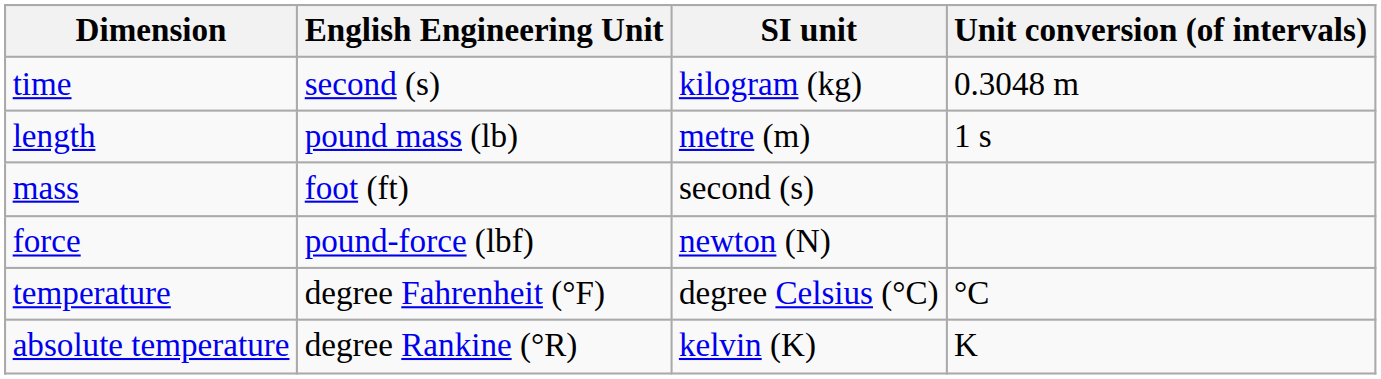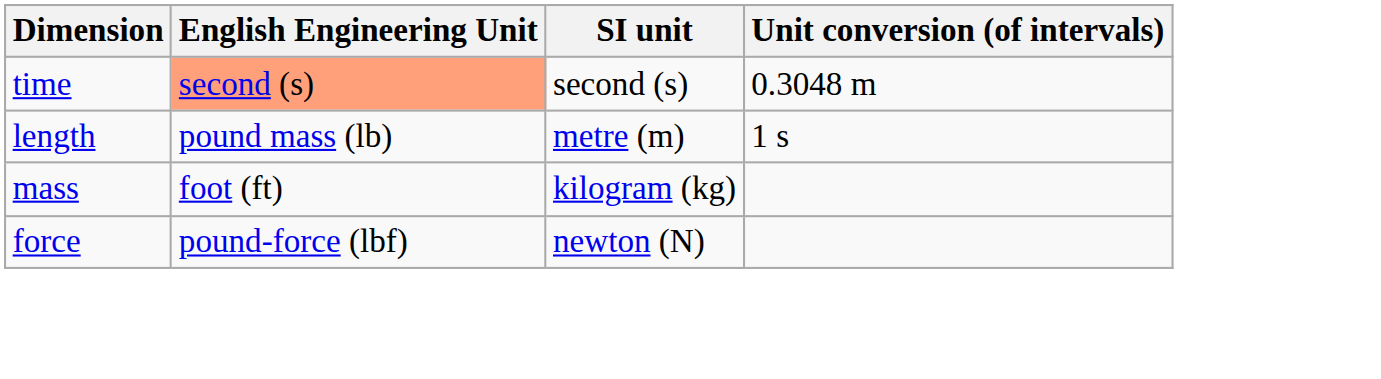 <table class="wikitable">
 <tr>
 <th>Dimension</th>
 <th>English Engineering Unit</th>
 <th>SI unit</th>
 <th>Unit conversion (of intervals)</th>
 </tr>
 <tr>
 <td><a href='#'>time</a></td>
-<td><a href='#'>second</a> (s)</td>
-<td><a href='#'>kilogram</a> (kg)</td>
+<td style="background: lightsalmon;"><a href='#'>second</a> (s)</td>
+<td>second (s)</td>
 <td>0.3048 m</td>
 </tr>
 <tr>
 <td><a href='#'>length</a></td>
 <td><a href='#'>pound mass</a> (lb)</td>
 <td><a href='#'>metre</a> (m)</td>
 <td>1 s</td>
 </tr>
 <tr>
 <td><a href='#'>mass</a></td>
 <td><a href='#'>foot</a> (ft)</td>
-<td>second (s)</td>
+<td><a href='#'>kilogram</a> (kg)</td>
 <td></td>
 </tr>
 <tr>
 <td><a href='#'>force</a></td>
 <td><a href='#'>pound-force</a> (lbf)</td>
 <td><a href='#'>newton</a> (N)</td>
 <td></td>
 </tr>
-<tr>
-<td><a href='#'>temperature</a></td>
-<td>degree <a href='#'>Fahrenheit</a> (°F)</td>
-<td>degree <a href='#'>Celsius</a> (°C)</td>
-<td> °C</td>
-</tr>
-<tr>
-<td><a href='#'>absolute temperature</a></td>
-<td>degree <a href='#'>Rankine</a> (°R)</td>
-<td><a href='#'>kelvin</a> (K)</td>
-<td> K</td>
-</tr>
 </table>
